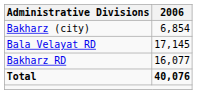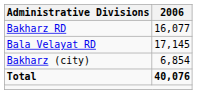 <table class="wikitable">
 <tr>
 <th>Administrative Divisions</th>
 <th>2006</th>
 </tr>
 <tr>
-<td><a href='#'>Bakharz</a> (city)</td>
-<td style="text-align: right;">6,854</td>
+<td><a href='#'>Bakharz RD</a></td>
+<td style="text-align: right;">16,077</td>
 </tr>
 <tr>
 <td><a href='#'>Bala Velayat RD</a></td>
 <td style="text-align: right;">17,145</td>
 </tr>
 <tr>
-<td><a href='#'>Bakharz RD</a></td>
-<td style="text-align: right;">16,077</td>
+<td><a href='#'>Bakharz</a> (city)</td>
+<td style="text-align: right;">6,854</td>
 </tr>
 <tr>
 <td><strong>Total</strong></td>
 <td style="text-align: right;"><strong>40,076</strong></td>
 </tr>
 <tr>
 <td colspan=2></td>
 </tr>
 </table>
